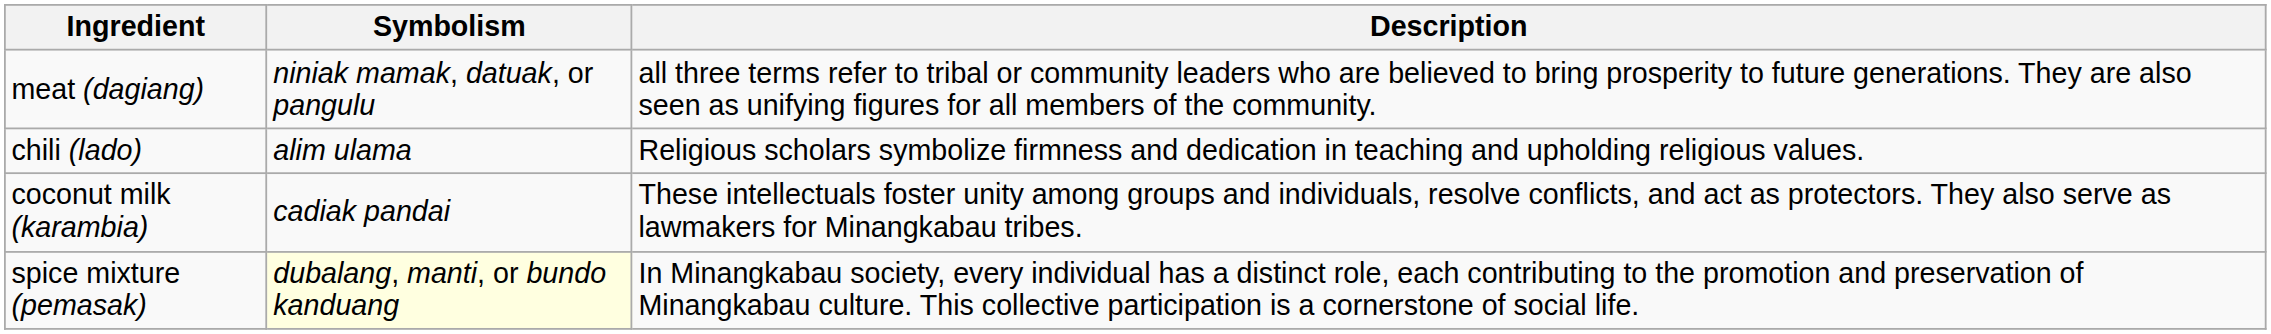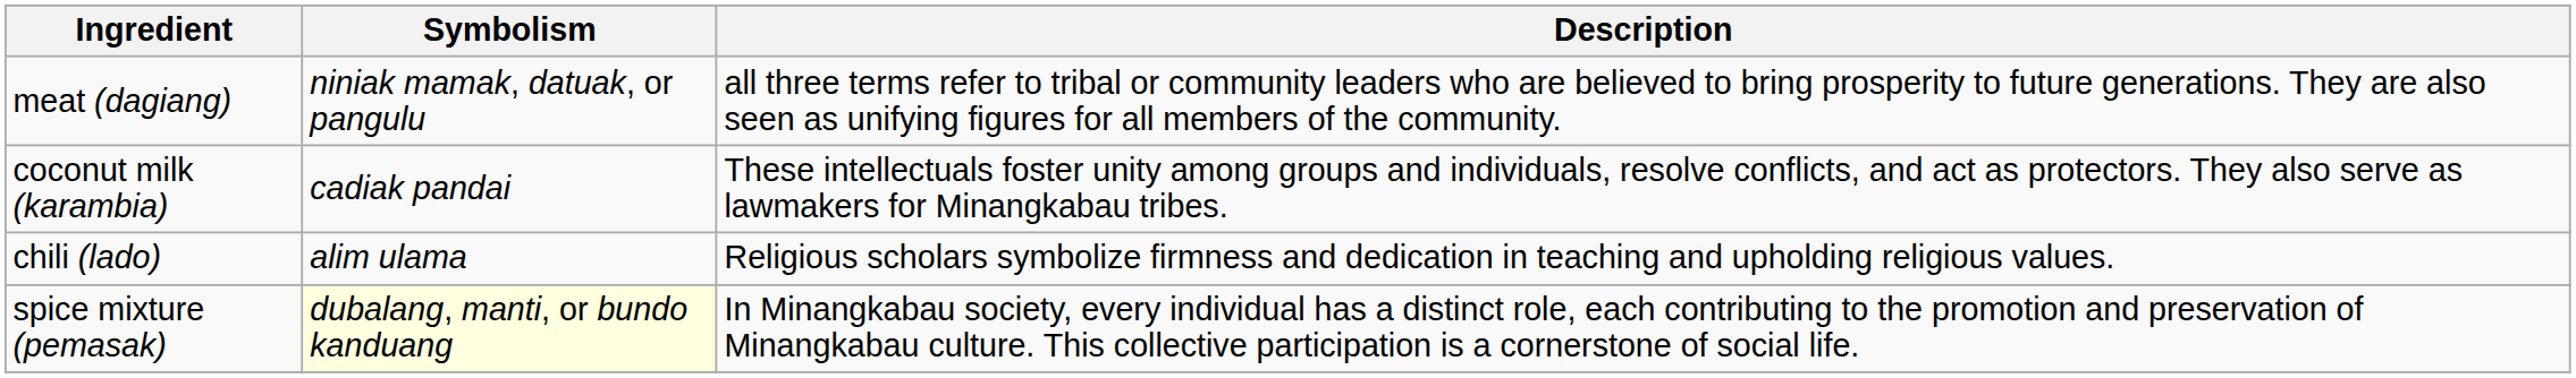 <table class="wikitable" style="margin: 1em auto;">
 <tr>
 <th>Ingredient</th>
 <th>Symbolism</th>
 <th>Description</th>
 </tr>
 <tr>
 <td>meat <em>(dagiang)</em></td>
 <td><em>niniak mamak</em>, <em>datuak</em>, or <em>pangulu</em></td>
 <td>all three terms refer to tribal or community leaders who are believed to bring prosperity to future generations. They are also seen as unifying figures for all members of the community.</td>
 </tr>
 <tr>
+<td>coconut milk <em>(karambia)</em></td>
+<td><em>cadiak pandai</em></td>
+<td>These intellectuals foster unity among groups and individuals, resolve conflicts, and act as protectors. They also serve as lawmakers for Minangkabau tribes.</td>
+</tr>
+<tr>
 <td>chili <em>(lado)</em></td>
 <td><em>alim ulama</em></td>
 <td>Religious scholars symbolize firmness and dedication in teaching and upholding religious values.</td>
-</tr>
-<tr>
-<td>coconut milk <em>(karambia)</em></td>
-<td><em>cadiak pandai</em></td>
-<td>These intellectuals foster unity among groups and individuals, resolve conflicts, and act as protectors. They also serve as lawmakers for Minangkabau tribes.</td>
 </tr>
 <tr>
 <td>spice mixture <em>(pemasak)</em></td>
 <td style="background: lightyellow;"><em>dubalang</em>, <em>manti</em>, or <em>bundo kanduang</em></td>
 <td>In Minangkabau society, every individual has a distinct role, each contributing to the promotion and preservation of Minangkabau culture. This collective participation is a cornerstone of social life.</td>
 </tr>
 </table>
